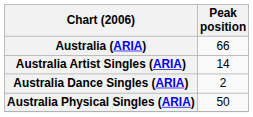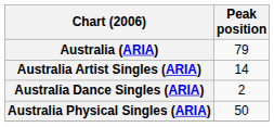 <table class="wikitable sortable plainrowheaders" style="text-align:center">
 <tr>
 <th>Chart (2006)</th>
 <th>Peak<br>position</th>
 </tr>
 <tr>
 <th scope="row">Australia (<a href='#'>ARIA</a>)</th>
-<td>66</td>
+<td>79</td>
 </tr>
 <tr>
 <th scope="row">Australia Artist Singles (<a href='#'>ARIA</a>)</th>
 <td>14</td>
 </tr>
 <tr>
 <th scope="row">Australia Dance Singles (<a href='#'>ARIA</a>)</th>
 <td>2</td>
 </tr>
 <tr>
 <th scope="row">Australia Physical Singles (<a href='#'>ARIA</a>)</th>
 <td>50</td>
 </tr>
 <tr>
 </tr>
 </table>
